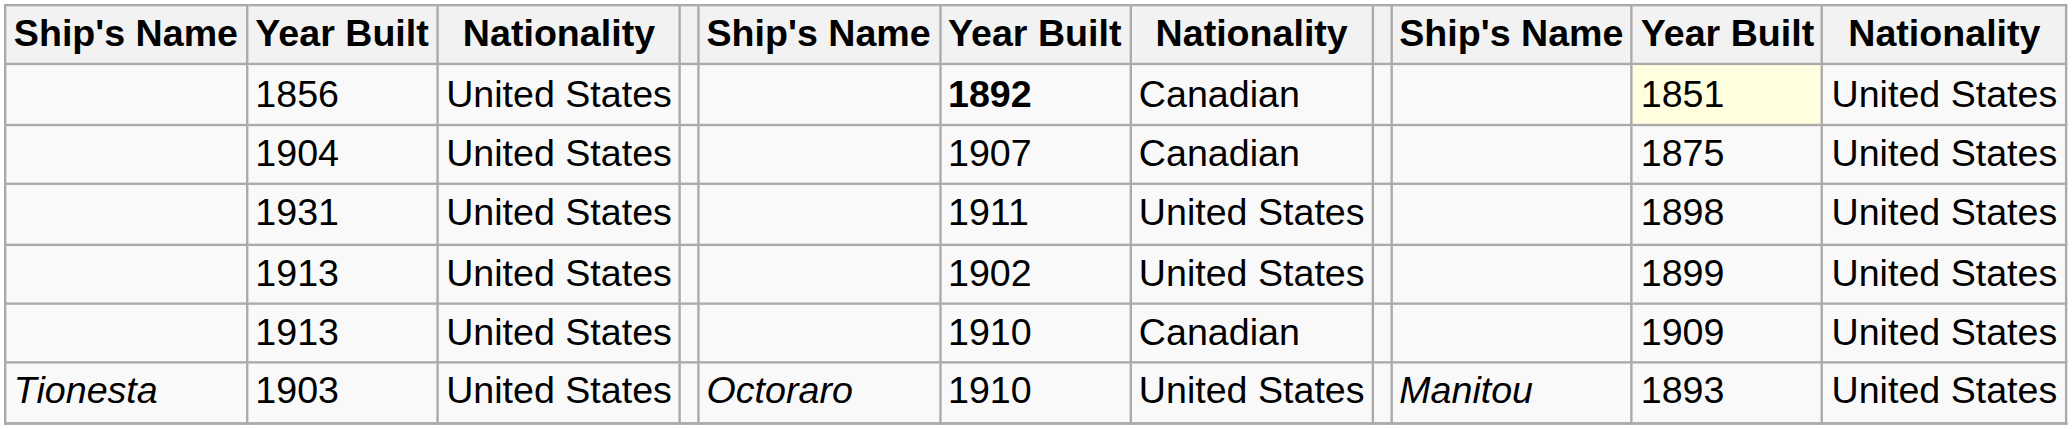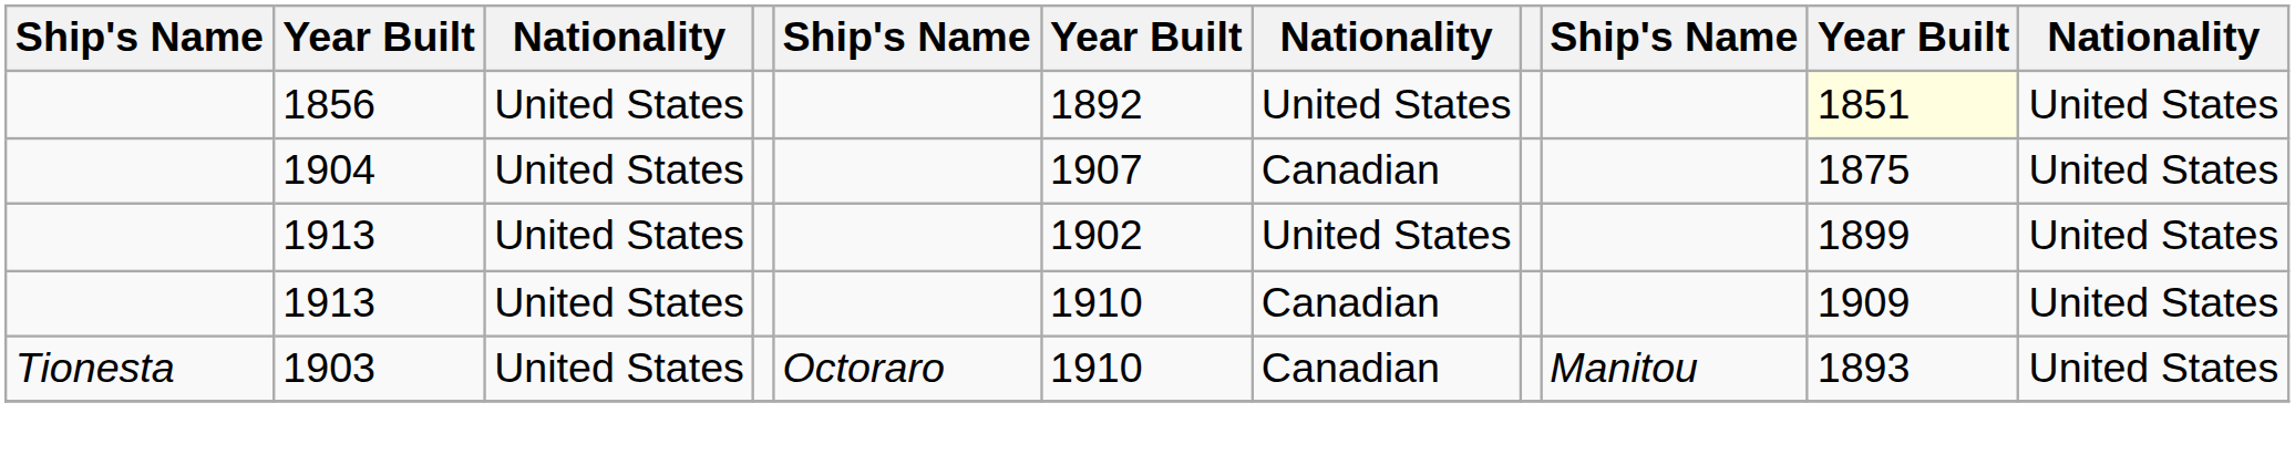 <table class="wikitable">
 <tr>
 <th>Ship's Name</th>
 <th>Year Built</th>
 <th>Nationality</th>
 <th></th>
 <th>Ship's Name</th>
 <th>Year Built</th>
 <th>Nationality</th>
 <th></th>
 <th>Ship's Name</th>
 <th>Year Built</th>
 <th>Nationality</th>
 </tr>
 <tr>
 <td></td>
 <td>1856</td>
 <td>United States</td>
 <td></td>
 <td></td>
-<td><strong>1892</strong></td>
-<td>Canadian</td>
+<td>1892</td>
+<td>United States</td>
 <td></td>
 <td></td>
 <td style="background: lightyellow;">1851</td>
 <td>United States</td>
 </tr>
 <tr>
 <td></td>
 <td>1904</td>
 <td>United States</td>
 <td></td>
 <td></td>
 <td>1907</td>
 <td>Canadian</td>
 <td></td>
 <td></td>
 <td>1875</td>
-<td>United States</td>
-</tr>
-<tr>
-<td></td>
-<td>1931</td>
-<td>United States</td>
-<td></td>
-<td></td>
-<td>1911</td>
-<td>United States</td>
-<td></td>
-<td></td>
-<td>1898</td>
 <td>United States</td>
 </tr>
 <tr>
 <td></td>
 <td>1913</td>
 <td>United States</td>
 <td></td>
 <td></td>
 <td>1902</td>
 <td>United States</td>
 <td></td>
 <td></td>
 <td>1899</td>
 <td>United States</td>
 </tr>
 <tr>
 <td></td>
 <td>1913</td>
 <td>United States</td>
 <td></td>
 <td></td>
 <td>1910</td>
 <td>Canadian</td>
 <td></td>
 <td></td>
 <td>1909</td>
 <td>United States</td>
 </tr>
 <tr>
 <td><em>Tionesta</em></td>
 <td>1903</td>
 <td>United States</td>
 <td></td>
 <td><em>Octoraro</em></td>
 <td>1910</td>
-<td>United States</td>
+<td>Canadian</td>
 <td></td>
 <td><em>Manitou</em></td>
 <td>1893</td>
 <td>United States</td>
 </tr>
 <tr>
 </tr>
 </table>
